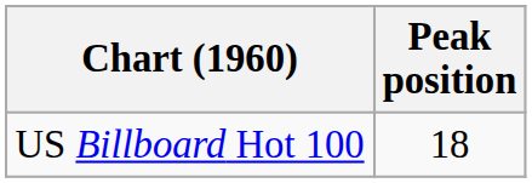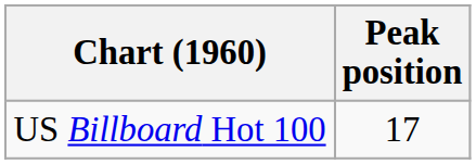 <table class="wikitable sortable">
 <tr>
 <th>Chart (1960)</th>
 <th>Peak<br>position</th>
 </tr>
 <tr>
 <td>US <a href='#'><em>Billboard</em> Hot 100</a></td>
-<td style="text-align:center;">18</td>
+<td style="text-align:center;">17</td>
 </tr>
 </table>
